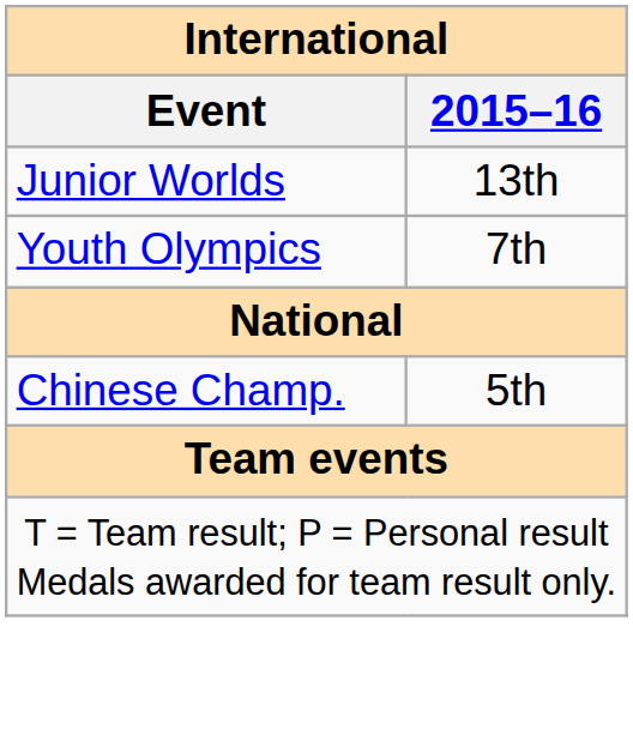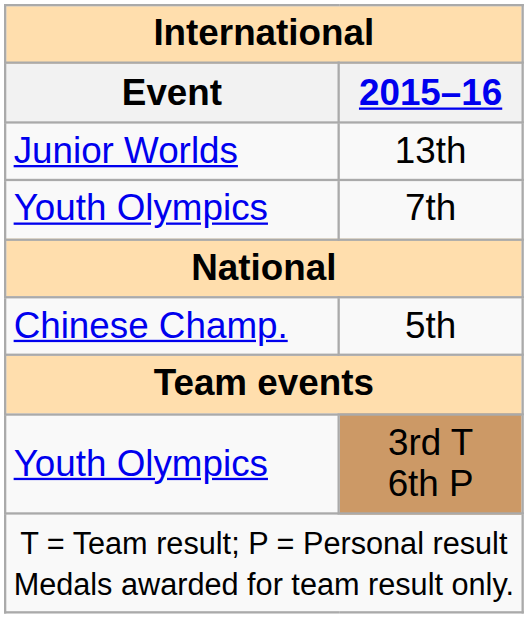 <table class="wikitable" style="text-align:center">
 <tr>
 <th style="background-color: #ffdead; " colspan=2 align=center>International</th>
 </tr>
 <tr>
 <th>Event</th>
 <th><a href='#'>2015–16</a></th>
 </tr>
 <tr>
 <td align=left><a href='#'>Junior Worlds</a></td>
 <td>13th</td>
 </tr>
 <tr>
 <td align=left><a href='#'>Youth Olympics</a></td>
 <td>7th</td>
 </tr>
 <tr>
 <th style="background-color: #ffdead; " colspan=2 align=center>National</th>
 </tr>
 <tr>
 <td align=left><a href='#'>Chinese Champ.</a></td>
 <td>5th</td>
 </tr>
 <tr>
 <th style="background-color: #ffdead; " colspan=2 align=center>Team events</th>
 </tr>
 <tr>
+<td align=left><a href='#'>Youth Olympics</a></td>
+<td bgcolor=cc9966>3rd T <br> 6th P</td>
+</tr>
+<tr>
 <td colspan=2 align=center><small>T = Team result; P = Personal result<br>Medals awarded for team result only.</small></td>
 </tr>
 </table>
